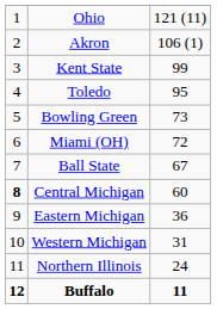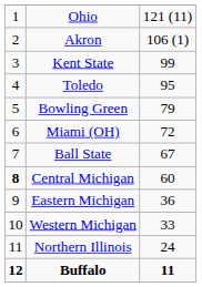 <table class="wikitable" border="1">
 <tr align=center>
 </tr>
 <tr align="center">
 <td>1</td>
 <td><a href='#'>Ohio</a></td>
 <td>121 (11)</td>
 </tr>
 <tr align="center">
 <td>2</td>
 <td><a href='#'>Akron</a></td>
 <td>106 (1)</td>
 </tr>
 <tr align="center">
 <td>3</td>
 <td><a href='#'>Kent State</a></td>
 <td>99</td>
 </tr>
 <tr align="center">
 <td>4</td>
 <td><a href='#'>Toledo</a></td>
 <td>95</td>
 </tr>
 <tr align="center">
 <td>5</td>
 <td><a href='#'>Bowling Green</a></td>
-<td>73</td>
+<td>79</td>
 </tr>
 <tr align="center">
 <td>6</td>
 <td><a href='#'>Miami (OH)</a></td>
 <td>72</td>
 </tr>
 <tr align="center">
 <td>7</td>
 <td><a href='#'>Ball State</a></td>
 <td>67</td>
 </tr>
 <tr align="center">
 <td><strong>8</strong></td>
 <td><a href='#'>Central Michigan</a></td>
 <td>60</td>
 </tr>
 <tr align="center">
 <td>9</td>
 <td><a href='#'>Eastern Michigan</a></td>
 <td>36</td>
 </tr>
 <tr align="center">
 <td>10</td>
 <td><a href='#'>Western Michigan</a></td>
-<td>31</td>
+<td>33</td>
 </tr>
 <tr align="center">
 <td>11</td>
 <td><a href='#'>Northern Illinois</a></td>
 <td>24</td>
 </tr>
 <tr align="center">
 <td><strong>12</strong></td>
 <td><strong>Buffalo</strong></td>
 <td><strong>11</strong></td>
 </tr>
 </table>
